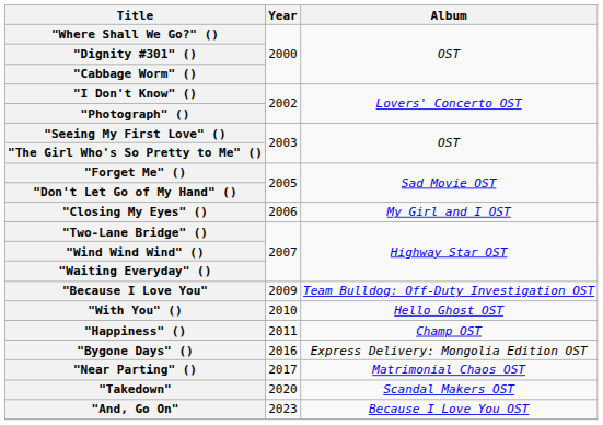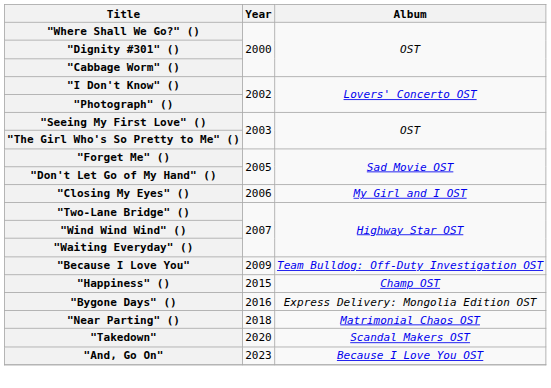 <table class="wikitable plainrowheaders" style="text-align:center;">
 <tr>
 <th scope="col" rowspan="1">Title</th>
 <th scope="col" rowspan="1">Year</th>
 <th scope="col" rowspan="1">Album</th>
 </tr>
 <tr>
 <th scope="row">"Where Shall We Go?" ()</th>
 <td rowspan="3">2000</td>
 <td rowspan="3"><em> OST</em></td>
 </tr>
 <tr>
 <th scope="row">"Dignity #301" ()</th>
 </tr>
 <tr>
 <th scope="row">"Cabbage Worm" ()</th>
 </tr>
 <tr>
 <th scope="row">"I Don't Know" ()</th>
 <td rowspan="2">2002</td>
 <td rowspan="2"><em><a href='#'>Lovers' Concerto OST</a></em></td>
 </tr>
 <tr>
 <th scope="row">"Photograph" ()</th>
 </tr>
 <tr>
 <th scope="row">"Seeing My First Love" ()</th>
 <td rowspan="2">2003</td>
 <td rowspan="2"><em> OST</em></td>
 </tr>
 <tr>
 <th scope="row">"The Girl Who's So Pretty to Me" ()</th>
 </tr>
 <tr>
 <th scope="row">"Forget Me" ()</th>
 <td rowspan="2">2005</td>
 <td rowspan="2"><em><a href='#'>Sad Movie OST</a></em></td>
 </tr>
 <tr>
 <th scope="row">"Don't Let Go of My Hand" ()</th>
 </tr>
 <tr>
 <th scope="row">"Closing My Eyes" ()</th>
 <td>2006</td>
 <td><a href='#'><em>My Girl and I OST</em></a></td>
 </tr>
 <tr>
 <th scope="row">"Two-Lane Bridge" ()</th>
 <td rowspan="3">2007</td>
 <td rowspan="3"><em><a href='#'>Highway Star OST</a></em></td>
 </tr>
 <tr>
 <th scope="row">"Wind Wind Wind" ()</th>
 </tr>
 <tr>
 <th scope="row">"Waiting Everyday" ()</th>
 </tr>
 <tr>
 <th scope="row">"Because I Love You"</th>
 <td>2009</td>
 <td><em><a href='#'>Team Bulldog: Off-Duty Investigation OST</a></em></td>
 </tr>
 <tr>
-<th scope="row">"With You" ()</th>
-<td>2010</td>
-<td><em><a href='#'>Hello Ghost OST</a></em></td>
-</tr>
-<tr>
 <th scope="row">"Happiness" ()</th>
-<td>2011</td>
+<td>2015</td>
 <td><em><a href='#'>Champ OST</a></em></td>
 </tr>
 <tr>
 <th scope="row">"Bygone Days" ()</th>
 <td>2016</td>
 <td><em>Express Delivery: Mongolia Edition OST</em></td>
 </tr>
 <tr>
 <th scope="row">"Near Parting" ()</th>
-<td>2017</td>
+<td>2018</td>
 <td><em><a href='#'>Matrimonial Chaos OST</a></em></td>
 </tr>
 <tr>
 <th scope="row">"Takedown" </th>
 <td>2020</td>
 <td><em><a href='#'>Scandal Makers OST</a></em></td>
 </tr>
 <tr>
 <th scope="row">"And, Go On"<br></th>
 <td>2023</td>
 <td><em><a href='#'>Because I Love You OST</a></em></td>
 </tr>
 <tr>
 </tr>
 </table>
